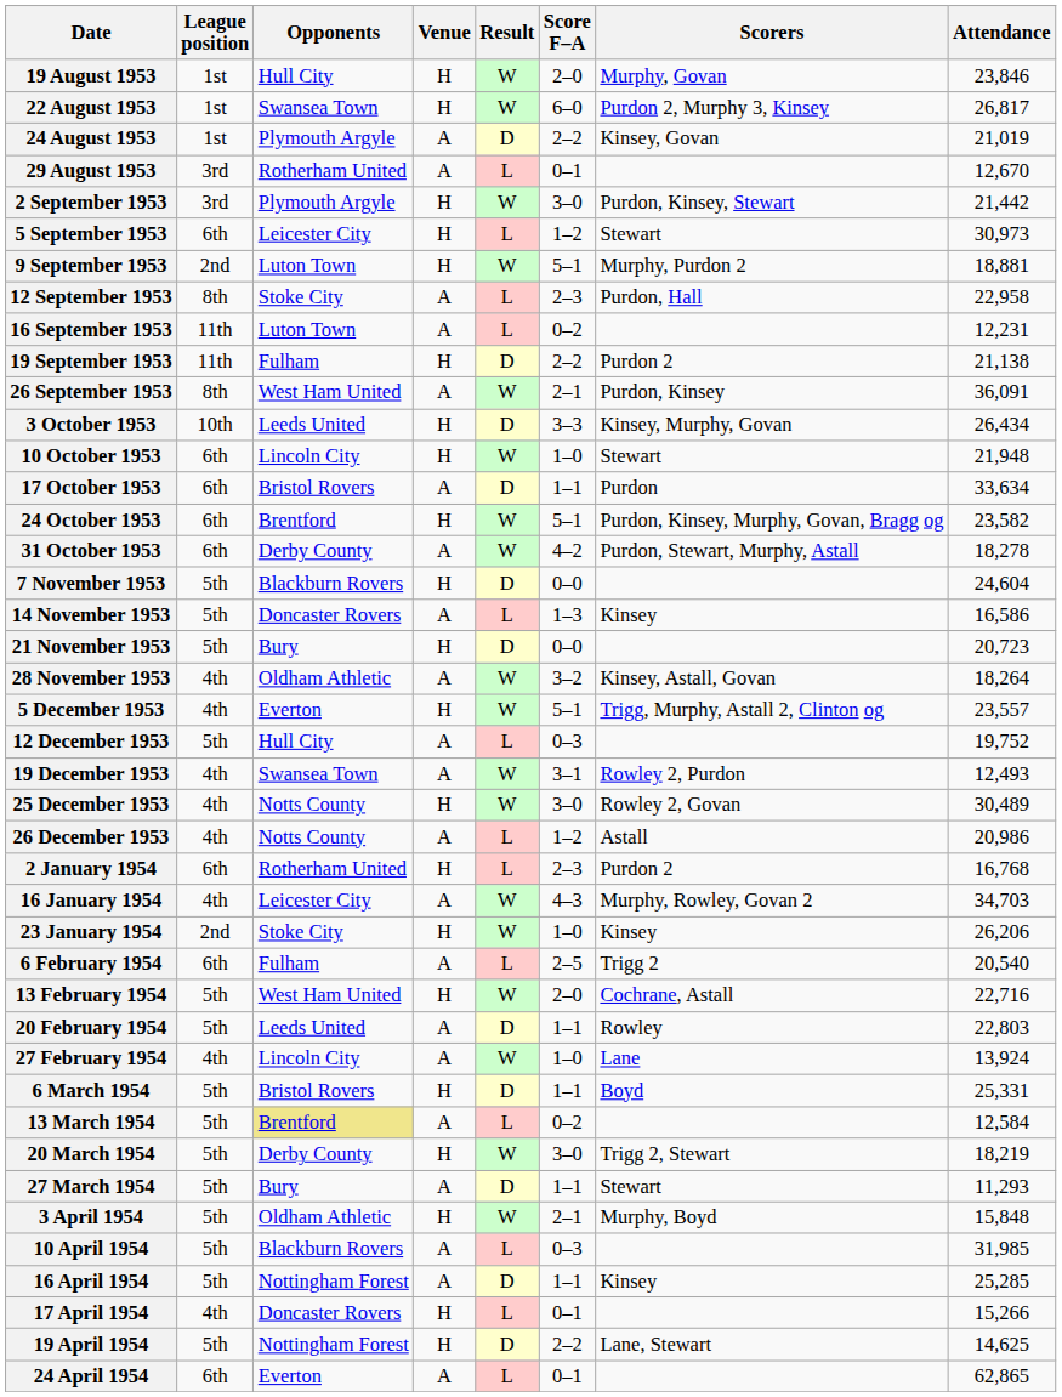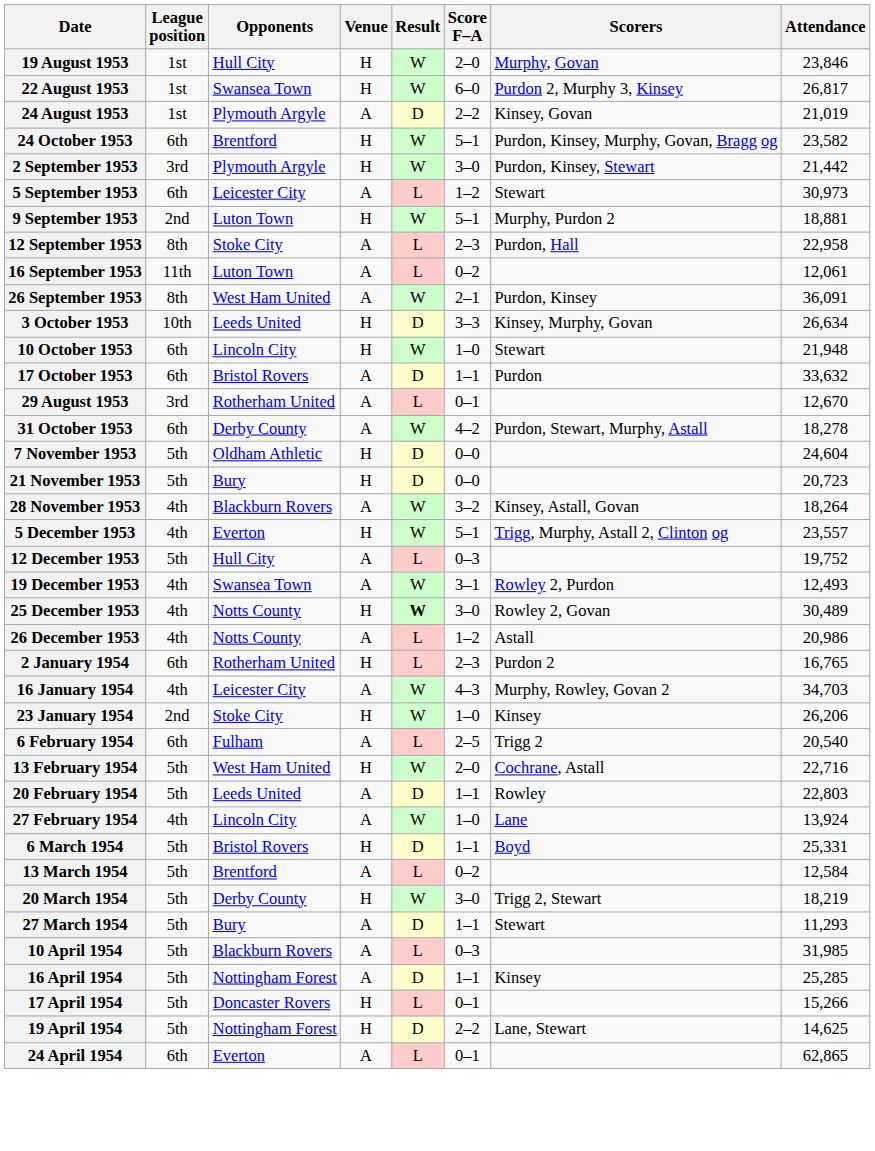 <table class="wikitable plainrowheaders" style="text-align:center">
 <tr>
 <th scope="col">Date</th>
 <th scope="col">League<br>position</th>
 <th scope="col">Opponents</th>
 <th scope="col">Venue</th>
 <th scope="col">Result</th>
 <th scope="col">Score<br>F–A</th>
 <th scope="col">Scorers</th>
 <th scope="col">Attendance</th>
 </tr>
 <tr>
 <th scope="row">19 August 1953</th>
 <td>1st</td>
 <td align="left"><a href='#'>Hull City</a></td>
 <td>H</td>
 <td style=background:#cfc>W</td>
 <td>2–0</td>
 <td align="left"><a href='#'>Murphy</a>, <a href='#'>Govan</a></td>
 <td>23,846</td>
 </tr>
 <tr>
 <th scope="row">22 August 1953</th>
 <td>1st</td>
 <td align="left"><a href='#'>Swansea Town</a></td>
 <td>H</td>
 <td style=background:#cfc>W</td>
 <td>6–0</td>
 <td align="left"><a href='#'>Purdon</a> 2, Murphy 3, <a href='#'>Kinsey</a></td>
 <td>26,817</td>
 </tr>
 <tr>
 <th scope="row">24 August 1953</th>
 <td>1st</td>
 <td align="left"><a href='#'>Plymouth Argyle</a></td>
 <td>A</td>
 <td style=background:#ffc>D</td>
 <td>2–2</td>
 <td align="left">Kinsey, Govan</td>
 <td>21,019</td>
 </tr>
 <tr>
-<th scope="row">29 August 1953</th>
-<td>3rd</td>
-<td align="left"><a href='#'>Rotherham United</a></td>
-<td>A</td>
-<td style=background:#fcc>L</td>
-<td>0–1</td>
-<td></td>
-<td>12,670</td>
+<th scope="row">24 October 1953</th>
+<td>6th</td>
+<td align="left"><a href='#'>Brentford</a></td>
+<td>H</td>
+<td style=background:#cfc>W</td>
+<td>5–1</td>
+<td align="left">Purdon, Kinsey, Murphy, Govan, <a href='#'>Bragg</a> <a href='#'>og</a></td>
+<td>23,582</td>
 </tr>
 <tr>
 <th scope="row">2 September 1953</th>
 <td>3rd</td>
 <td align="left"><a href='#'>Plymouth Argyle</a></td>
 <td>H</td>
 <td style=background:#cfc>W</td>
 <td>3–0</td>
 <td align="left">Purdon, Kinsey, <a href='#'>Stewart</a></td>
 <td>21,442</td>
 </tr>
 <tr>
 <th scope="row">5 September 1953</th>
 <td>6th</td>
 <td align="left"><a href='#'>Leicester City</a></td>
-<td>H</td>
+<td>A</td>
 <td style=background:#fcc>L</td>
 <td>1–2</td>
 <td align="left">Stewart</td>
 <td>30,973</td>
 </tr>
 <tr>
 <th scope="row">9 September 1953</th>
 <td>2nd</td>
 <td align="left"><a href='#'>Luton Town</a></td>
 <td>H</td>
 <td style=background:#cfc>W</td>
 <td>5–1</td>
 <td align="left">Murphy, Purdon 2</td>
 <td>18,881</td>
 </tr>
 <tr>
 <th scope="row">12 September 1953</th>
 <td>8th</td>
 <td align="left"><a href='#'>Stoke City</a></td>
 <td>A</td>
 <td style=background:#fcc>L</td>
 <td>2–3</td>
 <td align="left">Purdon, <a href='#'>Hall</a></td>
 <td>22,958</td>
 </tr>
 <tr>
 <th scope="row">16 September 1953</th>
 <td>11th</td>
 <td align="left"><a href='#'>Luton Town</a></td>
 <td>A</td>
 <td style=background:#fcc>L</td>
 <td>0–2</td>
 <td></td>
-<td>12,231</td>
-</tr>
-<tr>
-<th scope="row">19 September 1953</th>
-<td>11th</td>
-<td align="left"><a href='#'>Fulham</a></td>
-<td>H</td>
-<td style=background:#ffc>D</td>
-<td>2–2</td>
-<td align="left">Purdon 2</td>
-<td>21,138</td>
+<td>12,061</td>
 </tr>
 <tr>
 <th scope="row">26 September 1953</th>
 <td>8th</td>
 <td align="left"><a href='#'>West Ham United</a></td>
 <td>A</td>
 <td style=background:#cfc>W</td>
 <td>2–1</td>
 <td align="left">Purdon, Kinsey</td>
 <td>36,091</td>
 </tr>
 <tr>
 <th scope="row">3 October 1953</th>
 <td>10th</td>
 <td align="left"><a href='#'>Leeds United</a></td>
 <td>H</td>
 <td style=background:#ffc>D</td>
 <td>3–3</td>
 <td align="left">Kinsey, Murphy, Govan</td>
-<td>26,434</td>
+<td>26,634</td>
 </tr>
 <tr>
 <th scope="row">10 October 1953</th>
 <td>6th</td>
 <td align="left"><a href='#'>Lincoln City</a></td>
 <td>H</td>
 <td style=background:#cfc>W</td>
 <td>1–0</td>
 <td align="left">Stewart</td>
 <td>21,948</td>
 </tr>
 <tr>
 <th scope="row">17 October 1953</th>
 <td>6th</td>
 <td align="left"><a href='#'>Bristol Rovers</a></td>
 <td>A</td>
 <td style=background:#ffc>D</td>
 <td>1–1</td>
 <td align="left">Purdon</td>
-<td>33,634</td>
+<td>33,632</td>
 </tr>
 <tr>
-<th scope="row">24 October 1953</th>
-<td>6th</td>
-<td align="left"><a href='#'>Brentford</a></td>
-<td>H</td>
-<td style=background:#cfc>W</td>
-<td>5–1</td>
-<td align="left">Purdon, Kinsey, Murphy, Govan, <a href='#'>Bragg</a> <a href='#'>og</a></td>
-<td>23,582</td>
+<th scope="row">29 August 1953</th>
+<td>3rd</td>
+<td align="left"><a href='#'>Rotherham United</a></td>
+<td>A</td>
+<td style=background:#fcc>L</td>
+<td>0–1</td>
+<td></td>
+<td>12,670</td>
 </tr>
 <tr>
 <th scope="row">31 October 1953</th>
 <td>6th</td>
 <td align="left"><a href='#'>Derby County</a></td>
 <td>A</td>
 <td style=background:#cfc>W</td>
 <td>4–2</td>
 <td align="left">Purdon, Stewart, Murphy, <a href='#'>Astall</a></td>
 <td>18,278</td>
 </tr>
 <tr>
 <th scope="row">7 November 1953</th>
 <td>5th</td>
-<td align="left"><a href='#'>Blackburn Rovers</a></td>
+<td align="left"><a href='#'>Oldham Athletic</a></td>
 <td>H</td>
 <td style=background:#ffc>D</td>
 <td>0–0</td>
 <td></td>
 <td>24,604</td>
-</tr>
-<tr>
-<th scope="row">14 November 1953</th>
-<td>5th</td>
-<td align="left"><a href='#'>Doncaster Rovers</a></td>
-<td>A</td>
-<td style=background:#fcc>L</td>
-<td>1–3</td>
-<td align="left">Kinsey</td>
-<td>16,586</td>
 </tr>
 <tr>
 <th scope="row">21 November 1953</th>
 <td>5th</td>
 <td align="left"><a href='#'>Bury</a></td>
 <td>H</td>
 <td style=background:#ffc>D</td>
 <td>0–0</td>
 <td></td>
 <td>20,723</td>
 </tr>
 <tr>
 <th scope="row">28 November 1953</th>
 <td>4th</td>
-<td align="left"><a href='#'>Oldham Athletic</a></td>
+<td align="left"><a href='#'>Blackburn Rovers</a></td>
 <td>A</td>
 <td style=background:#cfc>W</td>
 <td>3–2</td>
 <td align="left">Kinsey, Astall, Govan</td>
 <td>18,264</td>
 </tr>
 <tr>
 <th scope="row">5 December 1953</th>
 <td>4th</td>
 <td align="left"><a href='#'>Everton</a></td>
 <td>H</td>
 <td style=background:#cfc>W</td>
 <td>5–1</td>
 <td align="left"><a href='#'>Trigg</a>, Murphy, Astall 2, <a href='#'>Clinton</a> <a href='#'>og</a></td>
 <td>23,557</td>
 </tr>
 <tr>
 <th scope="row">12 December 1953</th>
 <td>5th</td>
 <td align="left"><a href='#'>Hull City</a></td>
 <td>A</td>
 <td style=background:#fcc>L</td>
 <td>0–3</td>
 <td></td>
 <td>19,752</td>
 </tr>
 <tr>
 <th scope="row">19 December 1953</th>
 <td>4th</td>
 <td align="left"><a href='#'>Swansea Town</a></td>
 <td>A</td>
 <td style=background:#cfc>W</td>
 <td>3–1</td>
 <td align="left"><a href='#'>Rowley</a> 2, Purdon</td>
 <td>12,493</td>
 </tr>
 <tr>
 <th scope="row">25 December 1953</th>
 <td>4th</td>
 <td align="left"><a href='#'>Notts County</a></td>
 <td>H</td>
-<td style=background:#cfc>W</td>
+<td style=background:#cfc><strong>W</strong></td>
 <td>3–0</td>
 <td align="left">Rowley 2, Govan</td>
 <td>30,489</td>
 </tr>
 <tr>
 <th scope="row">26 December 1953</th>
 <td>4th</td>
 <td align="left"><a href='#'>Notts County</a></td>
 <td>A</td>
 <td style=background:#fcc>L</td>
 <td>1–2</td>
 <td align="left">Astall</td>
 <td>20,986</td>
 </tr>
 <tr>
 <th scope="row">2 January 1954</th>
 <td>6th</td>
 <td align="left"><a href='#'>Rotherham United</a></td>
 <td>H</td>
 <td style=background:#fcc>L</td>
 <td>2–3</td>
 <td align="left">Purdon 2</td>
-<td>16,768</td>
+<td>16,765</td>
 </tr>
 <tr>
 <th scope="row">16 January 1954</th>
 <td>4th</td>
 <td align="left"><a href='#'>Leicester City</a></td>
 <td>A</td>
 <td style=background:#cfc>W</td>
 <td>4–3</td>
 <td align="left">Murphy, Rowley, Govan 2</td>
 <td>34,703</td>
 </tr>
 <tr>
 <th scope="row">23 January 1954</th>
 <td>2nd</td>
 <td align="left"><a href='#'>Stoke City</a></td>
 <td>H</td>
 <td style=background:#cfc>W</td>
 <td>1–0</td>
 <td align="left">Kinsey</td>
 <td>26,206</td>
 </tr>
 <tr>
 <th scope="row">6 February 1954</th>
 <td>6th</td>
 <td align="left"><a href='#'>Fulham</a></td>
 <td>A</td>
 <td style=background:#fcc>L</td>
 <td>2–5</td>
 <td align="left">Trigg 2</td>
 <td>20,540</td>
 </tr>
 <tr>
 <th scope="row">13 February 1954</th>
 <td>5th</td>
 <td align="left"><a href='#'>West Ham United</a></td>
 <td>H</td>
 <td style=background:#cfc>W</td>
 <td>2–0</td>
 <td align="left"><a href='#'>Cochrane</a>, Astall</td>
 <td>22,716</td>
 </tr>
 <tr>
 <th scope="row">20 February 1954</th>
 <td>5th</td>
 <td align="left"><a href='#'>Leeds United</a></td>
 <td>A</td>
 <td style=background:#ffc>D</td>
 <td>1–1</td>
 <td align="left">Rowley</td>
 <td>22,803</td>
 </tr>
 <tr>
 <th scope="row">27 February 1954</th>
 <td>4th</td>
 <td align="left"><a href='#'>Lincoln City</a></td>
 <td>A</td>
 <td style=background:#cfc>W</td>
 <td>1–0</td>
 <td align="left"><a href='#'>Lane</a></td>
 <td>13,924</td>
 </tr>
 <tr>
 <th scope="row">6 March 1954</th>
 <td>5th</td>
 <td align="left"><a href='#'>Bristol Rovers</a></td>
 <td>H</td>
 <td style=background:#ffc>D</td>
 <td>1–1</td>
 <td align="left"><a href='#'>Boyd</a></td>
 <td>25,331</td>
 </tr>
 <tr>
 <th scope="row">13 March 1954</th>
 <td>5th</td>
-<td align="left" style="background: khaki;"><a href='#'>Brentford</a></td>
+<td align="left"><a href='#'>Brentford</a></td>
 <td>A</td>
 <td style=background:#fcc>L</td>
 <td>0–2</td>
 <td></td>
 <td>12,584</td>
 </tr>
 <tr>
 <th scope="row">20 March 1954</th>
 <td>5th</td>
 <td align="left"><a href='#'>Derby County</a></td>
 <td>H</td>
 <td style=background:#cfc>W</td>
 <td>3–0</td>
 <td align="left">Trigg 2, Stewart</td>
 <td>18,219</td>
 </tr>
 <tr>
 <th scope="row">27 March 1954</th>
 <td>5th</td>
 <td align="left"><a href='#'>Bury</a></td>
 <td>A</td>
 <td style=background:#ffc>D</td>
 <td>1–1</td>
 <td align="left">Stewart</td>
 <td>11,293</td>
 </tr>
 <tr>
-<th scope="row">3 April 1954</th>
-<td>5th</td>
-<td align="left"><a href='#'>Oldham Athletic</a></td>
-<td>H</td>
-<td style=background:#cfc>W</td>
-<td>2–1</td>
-<td align="left">Murphy, Boyd</td>
-<td>15,848</td>
-</tr>
-<tr>
 <th scope="row">10 April 1954</th>
 <td>5th</td>
 <td align="left"><a href='#'>Blackburn Rovers</a></td>
 <td>A</td>
 <td style=background:#fcc>L</td>
 <td>0–3</td>
 <td></td>
 <td>31,985</td>
 </tr>
 <tr>
 <th scope="row">16 April 1954</th>
 <td>5th</td>
 <td align="left"><a href='#'>Nottingham Forest</a></td>
 <td>A</td>
 <td style=background:#ffc>D</td>
 <td>1–1</td>
 <td align="left">Kinsey</td>
 <td>25,285</td>
 </tr>
 <tr>
 <th scope="row">17 April 1954</th>
-<td>4th</td>
+<td>5th</td>
 <td align="left"><a href='#'>Doncaster Rovers</a></td>
 <td>H</td>
 <td style=background:#fcc>L</td>
 <td>0–1</td>
 <td></td>
 <td>15,266</td>
 </tr>
 <tr>
 <th scope="row">19 April 1954</th>
 <td>5th</td>
 <td align="left"><a href='#'>Nottingham Forest</a></td>
 <td>H</td>
 <td style=background:#ffc>D</td>
 <td>2–2</td>
 <td align="left">Lane, Stewart</td>
 <td>14,625</td>
 </tr>
 <tr>
 <th scope="row">24 April 1954</th>
 <td>6th</td>
 <td align="left"><a href='#'>Everton</a></td>
 <td>A</td>
 <td style=background:#fcc>L</td>
 <td>0–1</td>
 <td></td>
 <td>62,865</td>
 </tr>
 </table>
